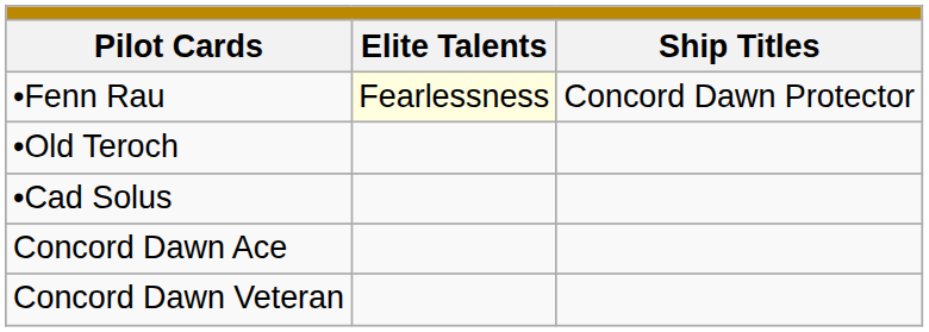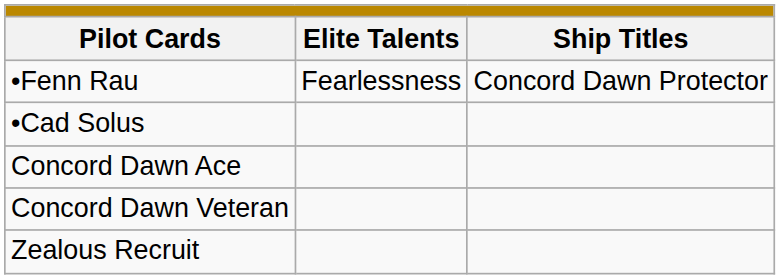 <table class="wikitable">
 <tr style="background:#bb8800;">
 <td colspan="3"></td>
 </tr>
 <tr style="background:#f0f0f0;">
 <th>Pilot Cards</th>
 <th>Elite Talents</th>
 <th>Ship Titles</th>
 </tr>
 <tr>
 <td>•Fenn Rau</td>
-<td style="background: lightyellow;">Fearlessness</td>
+<td>Fearlessness</td>
 <td>Concord Dawn Protector</td>
-</tr>
-<tr>
-<td>•Old Teroch</td>
-<td></td>
-<td></td>
 </tr>
 <tr>
 <td>•Cad Solus</td>
 <td></td>
 <td></td>
 </tr>
 <tr>
 <td>Concord Dawn Ace</td>
 <td></td>
 <td></td>
 </tr>
 <tr>
 <td>Concord Dawn Veteran</td>
 <td></td>
 <td></td>
 </tr>
+<tr>
+<td>Zealous Recruit</td>
+<td></td>
+<td></td>
+</tr>
 </table>
